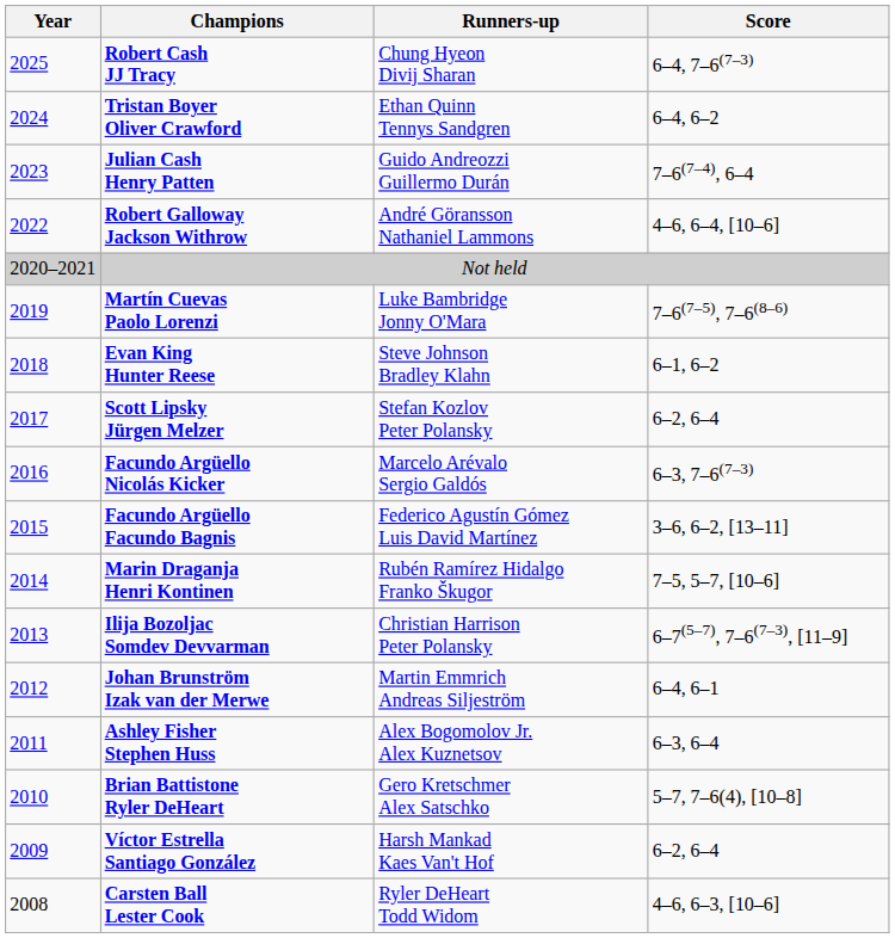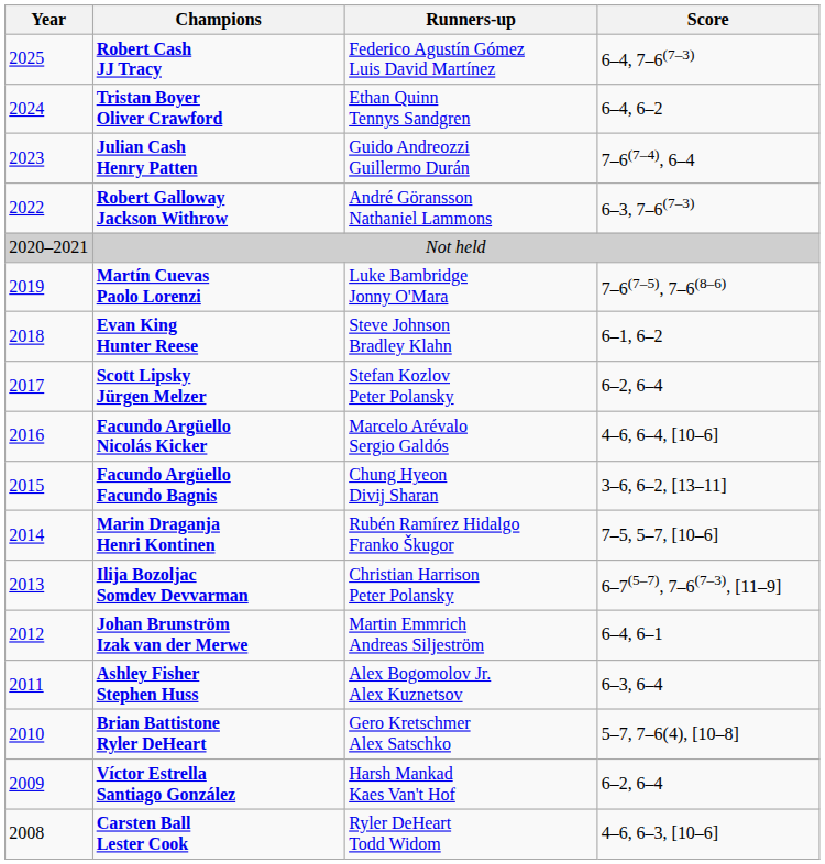 <table class="wikitable" style="font-size:90%">
 <tr>
 <th>Year</th>
 <th width="200">Champions</th>
 <th width="200">Runners-up</th>
 <th width="175">Score</th>
 </tr>
 <tr>
 <td><a href='#'>2025</a></td>
 <td> <strong><a href='#'>Robert Cash</a></strong><br> <strong><a href='#'>JJ Tracy</a></strong></td>
-<td> <a href='#'>Chung Hyeon</a><br> <a href='#'>Divij Sharan</a></td>
+<td> <a href='#'>Federico Agustín Gómez</a><br> <a href='#'>Luis David Martínez</a></td>
 <td>6–4, 7–6<sup>(7–3)</sup></td>
 </tr>
 <tr>
 <td><a href='#'>2024</a></td>
 <td> <strong><a href='#'>Tristan Boyer</a></strong><br> <strong><a href='#'>Oliver Crawford</a></strong></td>
 <td> <a href='#'>Ethan Quinn</a><br> <a href='#'>Tennys Sandgren</a></td>
 <td>6–4, 6–2</td>
 </tr>
 <tr>
 <td><a href='#'>2023</a></td>
 <td> <strong><a href='#'>Julian Cash</a></strong><br> <strong><a href='#'>Henry Patten</a></strong></td>
 <td> <a href='#'>Guido Andreozzi</a><br> <a href='#'>Guillermo Durán</a></td>
 <td>7–6<sup>(7–4)</sup>, 6–4</td>
 </tr>
 <tr>
 <td><a href='#'>2022</a></td>
 <td> <strong><a href='#'>Robert Galloway</a></strong><br> <strong><a href='#'>Jackson Withrow</a></strong></td>
 <td> <a href='#'>André Göransson</a><br> <a href='#'>Nathaniel Lammons</a></td>
-<td>4–6, 6–4, [10–6]</td>
+<td>6–3, 7–6<sup>(7–3)</sup></td>
 </tr>
 <tr>
 <td style="background:#cfcfcf">2020–2021</td>
 <td colspan=3 align=center style="background:#cfcfcf"><em>Not held</em></td>
 </tr>
 <tr>
 <td><a href='#'>2019</a></td>
 <td> <strong><a href='#'>Martín Cuevas</a></strong><br> <strong><a href='#'>Paolo Lorenzi</a></strong></td>
 <td> <a href='#'>Luke Bambridge</a><br> <a href='#'>Jonny O'Mara</a></td>
 <td>7–6<sup>(7–5)</sup>, 7–6<sup>(8–6)</sup></td>
 </tr>
 <tr>
 <td><a href='#'>2018</a></td>
 <td> <strong><a href='#'>Evan King</a></strong><br> <strong><a href='#'>Hunter Reese</a></strong></td>
 <td> <a href='#'>Steve Johnson</a><br> <a href='#'>Bradley Klahn</a></td>
 <td>6–1, 6–2</td>
 </tr>
 <tr>
 <td><a href='#'>2017</a></td>
 <td> <strong><a href='#'>Scott Lipsky</a></strong><br> <strong><a href='#'>Jürgen Melzer</a></strong></td>
 <td> <a href='#'>Stefan Kozlov</a><br> <a href='#'>Peter Polansky</a></td>
 <td>6–2, 6–4</td>
 </tr>
 <tr>
 <td><a href='#'>2016</a></td>
 <td> <strong><a href='#'>Facundo Argüello</a></strong><br> <strong><a href='#'>Nicolás Kicker</a></strong></td>
 <td> <a href='#'>Marcelo Arévalo</a><br> <a href='#'>Sergio Galdós</a></td>
-<td>6–3, 7–6<sup>(7–3)</sup></td>
+<td>4–6, 6–4, [10–6]</td>
 </tr>
 <tr>
 <td><a href='#'>2015</a></td>
 <td> <strong><a href='#'>Facundo Argüello</a></strong><br> <strong><a href='#'>Facundo Bagnis</a></strong></td>
-<td> <a href='#'>Federico Agustín Gómez</a><br> <a href='#'>Luis David Martínez</a></td>
+<td> <a href='#'>Chung Hyeon</a><br> <a href='#'>Divij Sharan</a></td>
 <td>3–6, 6–2, [13–11]</td>
 </tr>
 <tr>
 <td><a href='#'>2014</a></td>
 <td> <strong><a href='#'>Marin Draganja</a></strong><br> <strong><a href='#'>Henri Kontinen</a></strong></td>
 <td> <a href='#'>Rubén Ramírez Hidalgo</a><br> <a href='#'>Franko Škugor</a></td>
 <td>7–5, 5–7, [10–6]</td>
 </tr>
 <tr>
 <td><a href='#'>2013</a></td>
 <td> <strong><a href='#'>Ilija Bozoljac</a></strong><br> <strong><a href='#'>Somdev Devvarman</a></strong></td>
 <td> <a href='#'>Christian Harrison</a><br> <a href='#'>Peter Polansky</a></td>
 <td>6–7<sup>(5–7)</sup>, 7–6<sup>(7–3)</sup>, [11–9]</td>
 </tr>
 <tr>
 <td><a href='#'>2012</a></td>
 <td> <strong><a href='#'>Johan Brunström</a></strong><br> <strong><a href='#'>Izak van der Merwe</a></strong></td>
 <td> <a href='#'>Martin Emmrich</a><br> <a href='#'>Andreas Siljeström</a></td>
 <td>6–4, 6–1</td>
 </tr>
 <tr>
 <td><a href='#'>2011</a></td>
 <td> <strong><a href='#'>Ashley Fisher</a></strong><br> <strong><a href='#'>Stephen Huss</a></strong></td>
 <td> <a href='#'>Alex Bogomolov Jr.</a><br> <a href='#'>Alex Kuznetsov</a></td>
 <td>6–3, 6–4</td>
 </tr>
 <tr>
 <td><a href='#'>2010</a></td>
 <td> <strong><a href='#'>Brian Battistone</a></strong><br> <strong><a href='#'>Ryler DeHeart</a></strong></td>
 <td> <a href='#'>Gero Kretschmer</a><br> <a href='#'>Alex Satschko</a></td>
 <td>5–7, 7–6(4), [10–8]</td>
 </tr>
 <tr>
 <td><a href='#'>2009</a></td>
 <td> <strong><a href='#'>Víctor Estrella</a></strong><br> <strong><a href='#'>Santiago González</a></strong></td>
 <td> <a href='#'>Harsh Mankad</a><br> <a href='#'>Kaes Van't Hof</a></td>
 <td>6–2, 6–4</td>
 </tr>
 <tr>
 <td>2008</td>
 <td> <strong><a href='#'>Carsten Ball</a></strong><br> <strong><a href='#'>Lester Cook</a></strong></td>
 <td> <a href='#'>Ryler DeHeart</a><br> <a href='#'>Todd Widom</a></td>
 <td>4–6, 6–3, [10–6]</td>
 </tr>
 </table>
